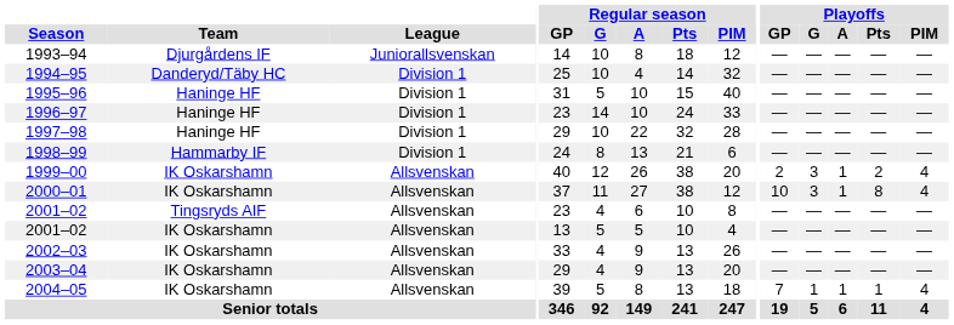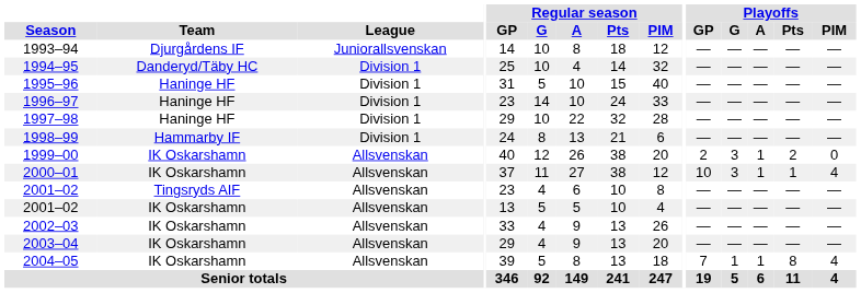 <table border="0" cellpadding="1" cellspacing="0" style="text-align:center; width:60em">
 <tr bgcolor="#e0e0e0">
 <th colspan="3" bgcolor="#ffffff"></th>
 <th rowspan="100" bgcolor="#ffffff"></th>
 <th colspan="5"><a href='#'>Regular season</a></th>
 <th rowspan="100" bgcolor="#ffffff"></th>
 <th colspan="5"><a href='#'>Playoffs</a></th>
 </tr>
 <tr bgcolor="#e0e0e0">
 <th><a href='#'>Season</a></th>
 <th>Team</th>
 <th>League</th>
 <th>GP</th>
 <th><a href='#'>G</a></th>
 <th><a href='#'>A</a></th>
 <th><a href='#'>Pts</a></th>
 <th><a href='#'>PIM</a></th>
 <th>GP</th>
 <th>G</th>
 <th>A</th>
 <th>Pts</th>
 <th>PIM</th>
 </tr>
 <tr>
 <td>1993–94</td>
 <td><a href='#'>Djurgårdens IF</a></td>
 <td><a href='#'>Juniorallsvenskan</a></td>
 <td>14</td>
 <td>10</td>
 <td>8</td>
 <td>18</td>
 <td>12</td>
 <td>—</td>
 <td>—</td>
 <td>—</td>
 <td>—</td>
 <td>—</td>
 </tr>
 <tr bgcolor="#f0f0f0">
 <td><a href='#'>1994–95</a></td>
 <td><a href='#'>Danderyd/Täby HC</a></td>
 <td><a href='#'>Division 1</a></td>
 <td>25</td>
 <td>10</td>
 <td>4</td>
 <td>14</td>
 <td>32</td>
 <td>—</td>
 <td>—</td>
 <td>—</td>
 <td>—</td>
 <td>—</td>
 </tr>
 <tr>
 <td><a href='#'>1995–96</a></td>
 <td><a href='#'>Haninge HF</a></td>
 <td>Division 1</td>
 <td>31</td>
 <td>5</td>
 <td>10</td>
 <td>15</td>
 <td>40</td>
 <td>—</td>
 <td>—</td>
 <td>—</td>
 <td>—</td>
 <td>—</td>
 </tr>
 <tr bgcolor="#f0f0f0">
 <td><a href='#'>1996–97</a></td>
 <td>Haninge HF</td>
 <td>Division 1</td>
 <td>23</td>
 <td>14</td>
 <td>10</td>
 <td>24</td>
 <td>33</td>
 <td>—</td>
 <td>—</td>
 <td>—</td>
 <td>—</td>
 <td>—</td>
 </tr>
 <tr>
 <td><a href='#'>1997–98</a></td>
 <td>Haninge HF</td>
 <td>Division 1</td>
 <td>29</td>
 <td>10</td>
 <td>22</td>
 <td>32</td>
 <td>28</td>
 <td>—</td>
 <td>—</td>
 <td>—</td>
 <td>—</td>
 <td>—</td>
 </tr>
 <tr bgcolor="#f0f0f0">
 <td><a href='#'>1998–99</a></td>
 <td><a href='#'>Hammarby IF</a></td>
 <td>Division 1</td>
 <td>24</td>
 <td>8</td>
 <td>13</td>
 <td>21</td>
 <td>6</td>
 <td>—</td>
 <td>—</td>
 <td>—</td>
 <td>—</td>
 <td>—</td>
 </tr>
 <tr>
 <td><a href='#'>1999–00</a></td>
 <td><a href='#'>IK Oskarshamn</a></td>
 <td><a href='#'>Allsvenskan</a></td>
 <td>40</td>
 <td>12</td>
 <td>26</td>
 <td>38</td>
 <td>20</td>
 <td>2</td>
 <td>3</td>
 <td>1</td>
 <td>2</td>
-<td>4</td>
+<td>0</td>
 </tr>
 <tr bgcolor="#f0f0f0">
 <td><a href='#'>2000–01</a></td>
 <td>IK Oskarshamn</td>
 <td>Allsvenskan</td>
 <td>37</td>
 <td>11</td>
 <td>27</td>
 <td>38</td>
 <td>12</td>
 <td>10</td>
 <td>3</td>
 <td>1</td>
-<td>8</td>
+<td>1</td>
 <td>4</td>
 </tr>
 <tr>
 <td><a href='#'>2001–02</a></td>
 <td><a href='#'>Tingsryds AIF</a></td>
 <td>Allsvenskan</td>
 <td>23</td>
 <td>4</td>
 <td>6</td>
 <td>10</td>
 <td>8</td>
 <td>—</td>
 <td>—</td>
 <td>—</td>
 <td>—</td>
 <td>—</td>
 </tr>
 <tr bgcolor="#f0f0f0">
 <td>2001–02</td>
 <td>IK Oskarshamn</td>
 <td>Allsvenskan</td>
 <td>13</td>
 <td>5</td>
 <td>5</td>
 <td>10</td>
 <td>4</td>
 <td>—</td>
 <td>—</td>
 <td>—</td>
 <td>—</td>
 <td>—</td>
 </tr>
 <tr>
 <td><a href='#'>2002–03</a></td>
 <td>IK Oskarshamn</td>
 <td>Allsvenskan</td>
 <td>33</td>
 <td>4</td>
 <td>9</td>
 <td>13</td>
 <td>26</td>
 <td>—</td>
 <td>—</td>
 <td>—</td>
 <td>—</td>
 <td>—</td>
 </tr>
 <tr bgcolor="#f0f0f0">
 <td><a href='#'>2003–04</a></td>
 <td>IK Oskarshamn</td>
 <td>Allsvenskan</td>
 <td>29</td>
 <td>4</td>
 <td>9</td>
 <td>13</td>
 <td>20</td>
 <td>—</td>
 <td>—</td>
 <td>—</td>
 <td>—</td>
 <td>—</td>
 </tr>
 <tr>
 <td><a href='#'>2004–05</a></td>
 <td>IK Oskarshamn</td>
 <td>Allsvenskan</td>
 <td>39</td>
 <td>5</td>
 <td>8</td>
 <td>13</td>
 <td>18</td>
 <td>7</td>
 <td>1</td>
 <td>1</td>
-<td>1</td>
+<td>8</td>
 <td>4</td>
 </tr>
 <tr bgcolor="#e0e0e0">
 <th colspan="3">Senior totals</th>
 <th>346</th>
 <th>92</th>
 <th>149</th>
 <th>241</th>
 <th>247</th>
 <th>19</th>
 <th>5</th>
 <th>6</th>
 <th>11</th>
 <th>4</th>
 </tr>
 </table>
